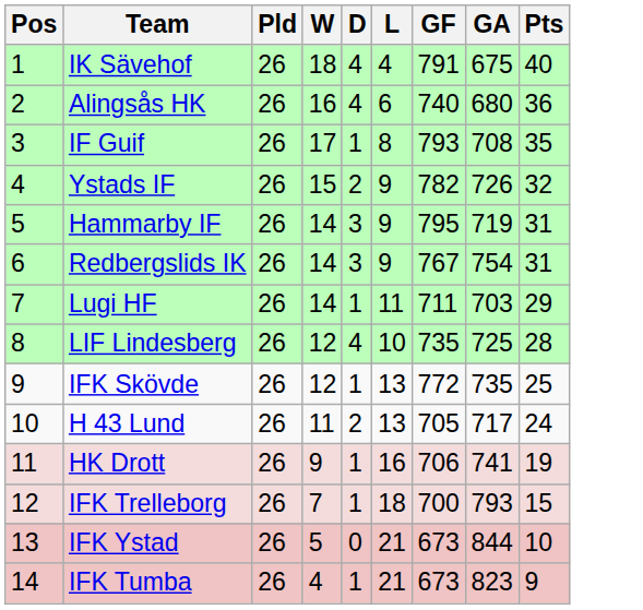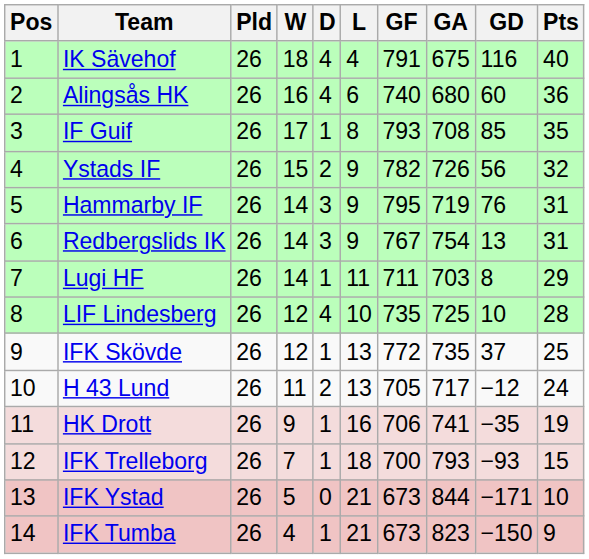 <table class="wikitable">
 <tr>
 <th><span>Pos</span></th>
 <th>Team</th>
 <th><span>Pld</span></th>
 <th><span>W</span></th>
 <th><span>D</span></th>
 <th><span>L</span></th>
 <th><span>GF</span></th>
 <th><span>GA</span></th>
+<th><span>GD</span></th>
 <th><span>Pts</span></th>
 </tr>
 <tr style="background:#bbffbb">
 <td>1</td>
 <td><a href='#'>IK Sävehof</a></td>
 <td>26</td>
 <td>18</td>
 <td>4</td>
 <td>4</td>
 <td>791</td>
 <td>675</td>
+<td>116</td>
 <td>40</td>
 </tr>
 <tr style="background:#bbffbb">
 <td>2</td>
 <td><a href='#'>Alingsås HK</a></td>
 <td>26</td>
 <td>16</td>
 <td>4</td>
 <td>6</td>
 <td>740</td>
 <td>680</td>
+<td>60</td>
 <td>36</td>
 </tr>
 <tr style="background:#bbffbb">
 <td>3</td>
 <td><a href='#'>IF Guif</a></td>
 <td>26</td>
 <td>17</td>
 <td>1</td>
 <td>8</td>
 <td>793</td>
 <td>708</td>
+<td>85</td>
 <td>35</td>
 </tr>
 <tr style="background:#bbffbb">
 <td>4</td>
 <td><a href='#'>Ystads IF</a></td>
 <td>26</td>
 <td>15</td>
 <td>2</td>
 <td>9</td>
 <td>782</td>
 <td>726</td>
+<td>56</td>
 <td>32</td>
 </tr>
 <tr style="background:#bbffbb">
 <td>5</td>
 <td><a href='#'>Hammarby IF</a></td>
 <td>26</td>
 <td>14</td>
 <td>3</td>
 <td>9</td>
 <td>795</td>
 <td>719</td>
+<td>76</td>
 <td>31</td>
 </tr>
 <tr style="background:#bbffbb">
 <td>6</td>
 <td><a href='#'>Redbergslids IK</a></td>
 <td>26</td>
 <td>14</td>
 <td>3</td>
 <td>9</td>
 <td>767</td>
 <td>754</td>
+<td>13</td>
 <td>31</td>
 </tr>
 <tr style="background:#bbffbb">
 <td>7</td>
 <td><a href='#'>Lugi HF</a></td>
 <td>26</td>
 <td>14</td>
 <td>1</td>
 <td>11</td>
 <td>711</td>
 <td>703</td>
+<td>8</td>
 <td>29</td>
 </tr>
 <tr style="background:#bbffbb">
 <td>8</td>
 <td><a href='#'>LIF Lindesberg</a></td>
 <td>26</td>
 <td>12</td>
 <td>4</td>
 <td>10</td>
 <td>735</td>
 <td>725</td>
+<td>10</td>
 <td>28</td>
 </tr>
 <tr>
 <td>9</td>
 <td><a href='#'>IFK Skövde</a></td>
 <td>26</td>
 <td>12</td>
 <td>1</td>
 <td>13</td>
 <td>772</td>
 <td>735</td>
+<td>37</td>
 <td>25</td>
 </tr>
 <tr>
 <td>10</td>
 <td><a href='#'>H 43 Lund</a></td>
 <td>26</td>
 <td>11</td>
 <td>2</td>
 <td>13</td>
 <td>705</td>
 <td>717</td>
+<td>−12</td>
 <td>24</td>
 </tr>
 <tr style="background:#f4dcdc">
 <td>11</td>
 <td><a href='#'>HK Drott</a></td>
 <td>26</td>
 <td>9</td>
 <td>1</td>
 <td>16</td>
 <td>706</td>
 <td>741</td>
+<td>−35</td>
 <td>19</td>
 </tr>
 <tr style="background:#f4dcdc">
 <td>12</td>
 <td><a href='#'>IFK Trelleborg</a></td>
 <td>26</td>
 <td>7</td>
 <td>1</td>
 <td>18</td>
 <td>700</td>
 <td>793</td>
+<td>−93</td>
 <td>15</td>
 </tr>
 <tr style="background:#f0c4c4">
 <td>13</td>
 <td><a href='#'>IFK Ystad</a></td>
 <td>26</td>
 <td>5</td>
 <td>0</td>
 <td>21</td>
 <td>673</td>
 <td>844</td>
+<td>−171</td>
 <td>10</td>
 </tr>
 <tr style="background:#f0c4c4">
 <td>14</td>
 <td><a href='#'>IFK Tumba</a></td>
 <td>26</td>
 <td>4</td>
 <td>1</td>
 <td>21</td>
 <td>673</td>
 <td>823</td>
+<td>−150</td>
 <td>9</td>
 </tr>
 </table>
